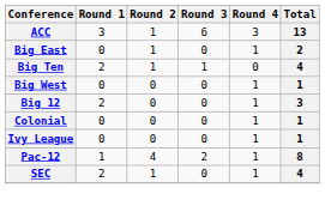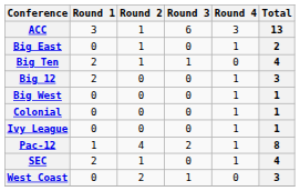 <table class="wikitable sortable" style="text-align:center">
 <tr>
 <th>Conference</th>
 <th>Round 1</th>
 <th>Round 2</th>
 <th>Round 3</th>
 <th>Round 4</th>
 <th>Total</th>
 </tr>
 <tr>
 <th><a href='#'>ACC</a></th>
 <td>3</td>
 <td>1</td>
 <td>6</td>
 <td>3</td>
 <th>13</th>
 </tr>
 <tr>
 <th><a href='#'>Big East</a></th>
 <td>0</td>
 <td>1</td>
 <td>0</td>
 <td>1</td>
 <th>2</th>
 </tr>
 <tr>
 <th><a href='#'>Big Ten</a></th>
 <td>2</td>
 <td>1</td>
 <td>1</td>
 <td>0</td>
 <th>4</th>
 </tr>
 <tr>
+<th><a href='#'>Big 12</a></th>
+<td>2</td>
+<td>0</td>
+<td>0</td>
+<td>1</td>
+<th>3</th>
+</tr>
+<tr>
 <th><a href='#'>Big West</a></th>
 <td>0</td>
 <td>0</td>
 <td>0</td>
 <td>1</td>
 <th>1</th>
-</tr>
-<tr>
-<th><a href='#'>Big 12</a></th>
-<td>2</td>
-<td>0</td>
-<td>0</td>
-<td>1</td>
-<th>3</th>
 </tr>
 <tr>
 <th><a href='#'>Colonial</a></th>
 <td>0</td>
 <td>0</td>
 <td>0</td>
 <td>1</td>
 <th>1</th>
 </tr>
 <tr>
 <th><a href='#'>Ivy League</a></th>
 <td>0</td>
 <td>0</td>
 <td>0</td>
 <td>1</td>
 <th>1</th>
 </tr>
 <tr>
 <th><a href='#'>Pac-12</a></th>
 <td>1</td>
 <td>4</td>
 <td>2</td>
 <td>1</td>
 <th>8</th>
 </tr>
 <tr>
 <th><a href='#'>SEC</a></th>
 <td>2</td>
 <td>1</td>
 <td>0</td>
 <td>1</td>
 <th>4</th>
 </tr>
 <tr>
+<th><a href='#'>West Coast</a></th>
+<td>0</td>
+<td>2</td>
+<td>1</td>
+<td>0</td>
+<th>3</th>
+</tr>
+<tr>
 </tr>
 </table>
